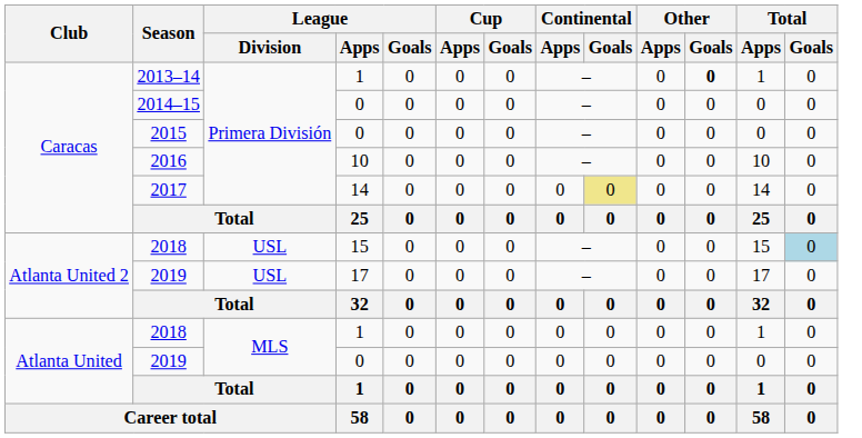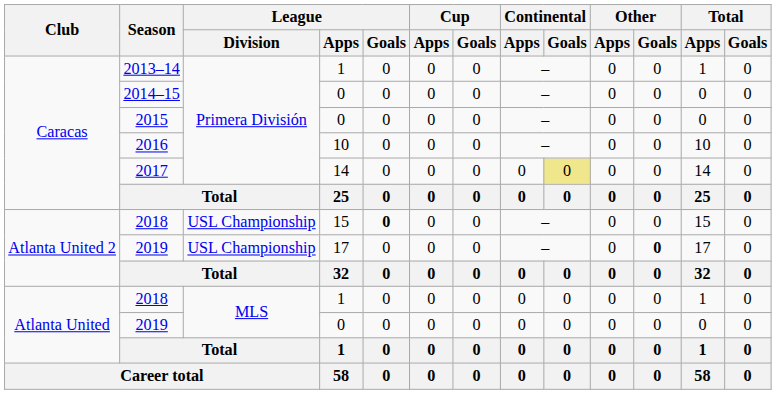 <table class="wikitable" style="text-align: center">
 <tr>
 <th rowspan="2">Club</th>
 <th rowspan="2">Season</th>
 <th colspan="3">League</th>
 <th colspan="2">Cup</th>
 <th colspan="2">Continental</th>
 <th colspan="2">Other</th>
 <th colspan="2">Total</th>
 </tr>
 <tr>
 <th>Division</th>
 <th>Apps</th>
 <th>Goals</th>
 <th>Apps</th>
 <th>Goals</th>
 <th>Apps</th>
 <th>Goals</th>
 <th>Apps</th>
 <th>Goals</th>
 <th>Apps</th>
 <th>Goals</th>
 </tr>
 <tr>
 <td rowspan="6"><a href='#'>Caracas</a></td>
 <td><a href='#'>2013–14</a></td>
 <td rowspan="5"><a href='#'>Primera División</a></td>
 <td>1</td>
 <td>0</td>
 <td>0</td>
 <td>0</td>
 <td colspan="2">–</td>
 <td>0</td>
-<td><strong>0</strong></td>
+<td>0</td>
 <td>1</td>
 <td>0</td>
 </tr>
 <tr>
 <td><a href='#'>2014–15</a></td>
 <td>0</td>
 <td>0</td>
 <td>0</td>
 <td>0</td>
 <td colspan="2">–</td>
 <td>0</td>
 <td>0</td>
 <td>0</td>
 <td>0</td>
 </tr>
 <tr>
 <td><a href='#'>2015</a></td>
 <td>0</td>
 <td>0</td>
 <td>0</td>
 <td>0</td>
 <td colspan="2">–</td>
 <td>0</td>
 <td>0</td>
 <td>0</td>
 <td>0</td>
 </tr>
 <tr>
 <td><a href='#'>2016</a></td>
 <td>10</td>
 <td>0</td>
 <td>0</td>
 <td>0</td>
 <td colspan="2">–</td>
 <td>0</td>
 <td>0</td>
 <td>10</td>
 <td>0</td>
 </tr>
 <tr>
 <td><a href='#'>2017</a></td>
 <td>14</td>
 <td>0</td>
 <td>0</td>
 <td>0</td>
 <td>0</td>
 <td style="background: khaki;">0</td>
 <td>0</td>
 <td>0</td>
 <td>14</td>
 <td>0</td>
 </tr>
 <tr>
 <th colspan="2"><strong>Total</strong></th>
 <th>25</th>
 <th>0</th>
 <th>0</th>
 <th>0</th>
 <th>0</th>
 <th>0</th>
 <th>0</th>
 <th>0</th>
 <th>25</th>
 <th>0</th>
 </tr>
 <tr>
 <td rowspan="3"><a href='#'>Atlanta United 2</a></td>
 <td><a href='#'>2018</a></td>
-<td><a href='#'>USL</a></td>
+<td><a href='#'>USL Championship</a></td>
 <td>15</td>
-<td>0</td>
+<td><strong>0</strong></td>
 <td>0</td>
 <td>0</td>
 <td colspan="2">–</td>
 <td>0</td>
 <td>0</td>
 <td>15</td>
-<td style="background: lightblue;">0</td>
+<td>0</td>
 </tr>
 <tr>
 <td><a href='#'>2019</a></td>
-<td><a href='#'>USL</a></td>
+<td><a href='#'>USL Championship</a></td>
 <td>17</td>
 <td>0</td>
 <td>0</td>
 <td>0</td>
 <td colspan="2">–</td>
 <td>0</td>
-<td>0</td>
+<td><strong>0</strong></td>
 <td>17</td>
 <td>0</td>
 </tr>
 <tr>
 <th colspan="2"><strong>Total</strong></th>
 <th>32</th>
 <th>0</th>
 <th>0</th>
 <th>0</th>
 <th>0</th>
 <th>0</th>
 <th>0</th>
 <th>0</th>
 <th>32</th>
 <th>0</th>
 </tr>
 <tr>
 <td rowspan="3"><a href='#'>Atlanta United</a></td>
 <td><a href='#'>2018</a></td>
 <td rowspan="2"><a href='#'>MLS</a></td>
 <td>1</td>
 <td>0</td>
 <td>0</td>
 <td>0</td>
 <td>0</td>
 <td>0</td>
 <td>0</td>
 <td>0</td>
 <td>1</td>
 <td>0</td>
 </tr>
 <tr>
 <td><a href='#'>2019</a></td>
 <td>0</td>
 <td>0</td>
 <td>0</td>
 <td>0</td>
 <td>0</td>
 <td>0</td>
 <td>0</td>
 <td>0</td>
 <td>0</td>
 <td>0</td>
 </tr>
 <tr>
 <th colspan="2"><strong>Total</strong></th>
 <th>1</th>
 <th>0</th>
 <th>0</th>
 <th>0</th>
 <th>0</th>
 <th>0</th>
 <th>0</th>
 <th>0</th>
 <th>1</th>
 <th>0</th>
 </tr>
 <tr>
 <th colspan="3"><strong>Career total</strong></th>
 <th>58</th>
 <th>0</th>
 <th>0</th>
 <th>0</th>
 <th>0</th>
 <th>0</th>
 <th>0</th>
 <th>0</th>
 <th>58</th>
 <th>0</th>
 </tr>
 </table>
